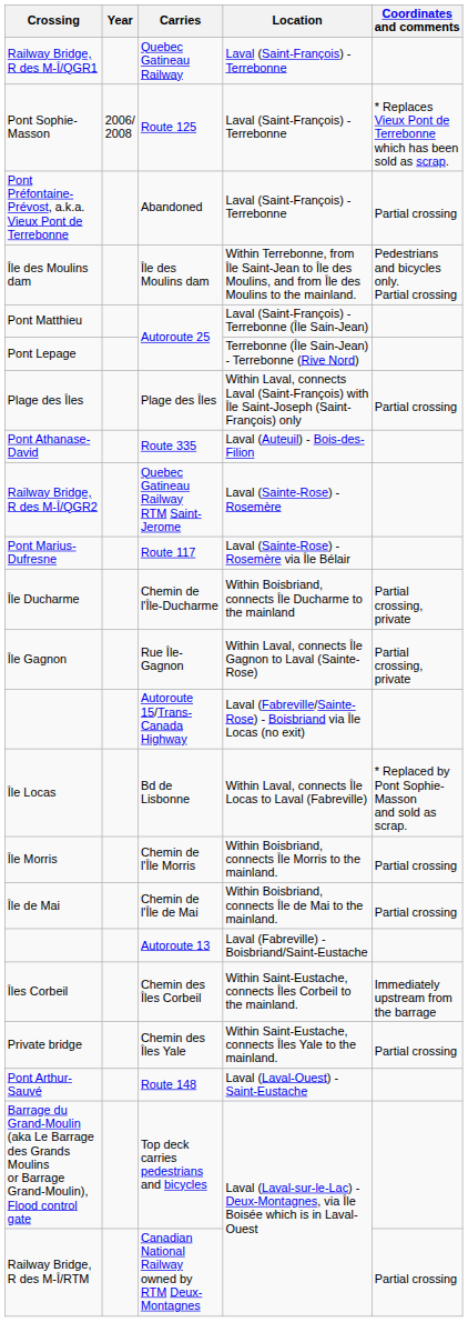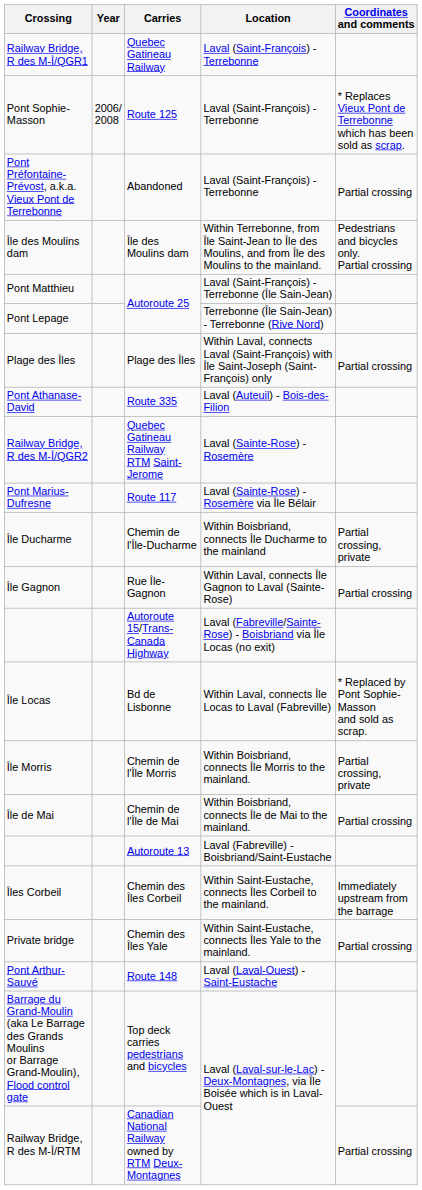 <table class=wikitable>
 <tr>
 <th>Crossing</th>
 <th>Year</th>
 <th>Carries</th>
 <th>Location</th>
 <th><a href='#'>Coordinates</a> and comments</th>
 </tr>
 <tr>
 <td><a href='#'>Railway Bridge, R des M-Î/QGR1</a></td>
 <td></td>
 <td><a href='#'>Quebec Gatineau Railway</a></td>
 <td><a href='#'>Laval</a> (<a href='#'>Saint-François</a>) - <a href='#'>Terrebonne</a></td>
 <td></td>
 </tr>
 <tr>
 <td>Pont Sophie-Masson</td>
 <td>2006/<br>2008</td>
 <td> <a href='#'>Route 125</a></td>
 <td>Laval (Saint-François) - Terrebonne</td>
 <td><br> * Replaces <a href='#'>Vieux Pont de Terrebonne</a> <br>which has been sold as <a href='#'>scrap</a>.</td>
 </tr>
 <tr>
 <td><a href='#'>Pont Préfontaine-Prévost</a>, a.k.a. <a href='#'>Vieux Pont de Terrebonne</a></td>
 <td></td>
 <td>Abandoned</td>
 <td>Laval (Saint-François) - Terrebonne</td>
 <td><br>Partial crossing</td>
 </tr>
 <tr>
 <td>Île des Moulins dam</td>
 <td></td>
 <td>Île des Moulins dam</td>
 <td>Within Terrebonne, from Île Saint-Jean to Île des Moulins, and from Île des Moulins to the mainland.</td>
 <td>Pedestrians and bicycles only.<br>Partial crossing</td>
 </tr>
 <tr>
 <td>Pont Matthieu</td>
 <td></td>
 <td rowspan = "2"> <a href='#'>Autoroute 25</a></td>
 <td>Laval (Saint-François) - Terrebonne (Île Sain-Jean)</td>
 <td></td>
 </tr>
 <tr>
 <td>Pont Lepage</td>
 <td></td>
 <td>Terrebonne (Île Sain-Jean) - Terrebonne (<a href='#'>Rive Nord</a>)</td>
 <td></td>
 </tr>
 <tr>
 <td>Plage des Îles</td>
 <td></td>
 <td>Plage des Îles</td>
 <td>Within Laval, connects Laval (Saint-François) with Île Saint-Joseph (Saint-François) only</td>
 <td><br>Partial crossing</td>
 </tr>
 <tr>
 <td><a href='#'>Pont Athanase-David</a></td>
 <td></td>
 <td> <a href='#'>Route 335</a></td>
 <td>Laval (<a href='#'>Auteuil</a>) - <a href='#'>Bois-des-Filion</a></td>
 <td></td>
 </tr>
 <tr>
 <td><a href='#'>Railway Bridge, R des M-Î/QGR2</a></td>
 <td></td>
 <td><a href='#'>Quebec Gatineau Railway</a><br><a href='#'>RTM</a> <a href='#'>Saint-Jerome</a></td>
 <td>Laval (<a href='#'>Sainte-Rose</a>) - <a href='#'>Rosemère</a></td>
 <td></td>
 </tr>
 <tr>
 <td><a href='#'>Pont Marius-Dufresne</a></td>
 <td></td>
 <td> <a href='#'>Route 117</a></td>
 <td>Laval (<a href='#'>Sainte-Rose</a>) - <a href='#'>Rosemère</a> via Île Bélair</td>
 <td></td>
 </tr>
 <tr>
 <td>Île Ducharme</td>
 <td></td>
 <td>Chemin de l'Île-Ducharme</td>
 <td>Within Boisbriand, connects Île Ducharme to the mainland</td>
 <td><br>Partial crossing, private</td>
 </tr>
 <tr>
 <td>Île Gagnon</td>
 <td></td>
 <td>Rue Île-Gagnon</td>
 <td>Within Laval, connects Île Gagnon to Laval (Sainte-Rose)</td>
-<td><br>Partial crossing, private</td>
+<td><br>Partial crossing</td>
 </tr>
 <tr>
 <td></td>
 <td></td>
 <td> <a href='#'>Autoroute 15</a>/<a href='#'>Trans-Canada Highway</a></td>
 <td>Laval (<a href='#'>Fabreville</a>/<a href='#'>Sainte-Rose</a>) - <a href='#'>Boisbriand</a> via Île Locas (no exit)</td>
 <td></td>
 </tr>
 <tr>
 <td>Île Locas</td>
 <td></td>
 <td>Bd de Lisbonne</td>
 <td>Within Laval, connects Île Locas to Laval (Fabreville)</td>
 <td><br> * Replaced by Pont Sophie-Masson<br> and sold as scrap.</td>
 </tr>
 <tr>
 <td>Île Morris</td>
 <td></td>
 <td>Chemin de l'Île Morris</td>
 <td>Within Boisbriand, connects Île Morris to the mainland.</td>
-<td><br>Partial crossing</td>
+<td><br>Partial crossing, private</td>
 </tr>
 <tr>
 <td>Île de Mai</td>
 <td></td>
 <td>Chemin de l'Île de Mai</td>
 <td>Within Boisbriand, connects Île de Mai to the mainland.</td>
 <td><br>Partial crossing</td>
 </tr>
 <tr>
 <td></td>
 <td></td>
 <td> <a href='#'>Autoroute 13</a></td>
 <td>Laval (Fabreville) - Boisbriand/Saint-Eustache</td>
 <td></td>
 </tr>
 <tr>
 <td>Îles Corbeil</td>
 <td></td>
 <td>Chemin des Îles Corbeil</td>
 <td>Within Saint-Eustache, connects Îles Corbeil to the mainland.</td>
 <td><br>Immediately upstream from the barrage</td>
 </tr>
 <tr>
 <td>Private bridge</td>
 <td></td>
 <td>Chemin des Îles Yale</td>
 <td>Within Saint-Eustache, connects Îles Yale to the mainland.</td>
 <td><br>Partial crossing</td>
 </tr>
 <tr>
 <td><a href='#'>Pont Arthur-Sauvé</a></td>
 <td></td>
 <td> <a href='#'>Route 148</a></td>
 <td>Laval (<a href='#'>Laval-Ouest</a>) - <a href='#'>Saint-Eustache</a></td>
 <td></td>
 </tr>
 <tr>
 <td><a href='#'>Barrage du Grand-Moulin</a><br>(aka Le Barrage des Grands Moulins<br> or Barrage Grand-Moulin), <a href='#'>Flood control gate</a></td>
 <td></td>
 <td>Top deck carries <a href='#'>pedestrians</a> and <a href='#'>bicycles</a></td>
 <td rowspan = "2">Laval (<a href='#'>Laval-sur-le-Lac</a>) - <a href='#'>Deux-Montagnes</a>, via Île Boisée which is in Laval-Ouest </td>
 <td><br></td>
 </tr>
 <tr>
 <td>Railway Bridge, R des M-Î/RTM</td>
 <td></td>
 <td><a href='#'>Canadian National Railway</a><br>owned by <a href='#'>RTM</a> <a href='#'>Deux-Montagnes</a></td>
 <td><br>Partial crossing</td>
 </tr>
 </table>
